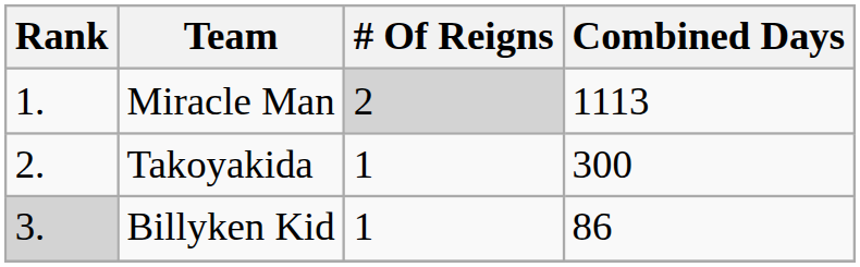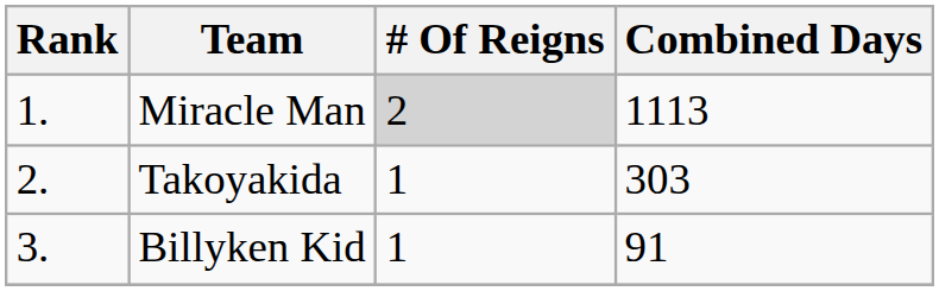 <table class="wikitable sortable">
 <tr>
 <th>Rank</th>
 <th>Team</th>
 <th># Of Reigns</th>
 <th>Combined Days</th>
 </tr>
 <tr>
 <td>1.</td>
 <td>Miracle Man</td>
 <td style="background: lightgrey;">2</td>
 <td>1113</td>
 </tr>
 <tr>
 <td>2.</td>
 <td>Takoyakida</td>
 <td>1</td>
-<td>300</td>
+<td>303</td>
 </tr>
 <tr>
-<td style="background: lightgrey;">3.</td>
+<td>3.</td>
 <td>Billyken Kid</td>
 <td>1</td>
-<td>86</td>
+<td>91</td>
 </tr>
 <tr style="background-color:#FFE6BD">
 </tr>
 </table>
